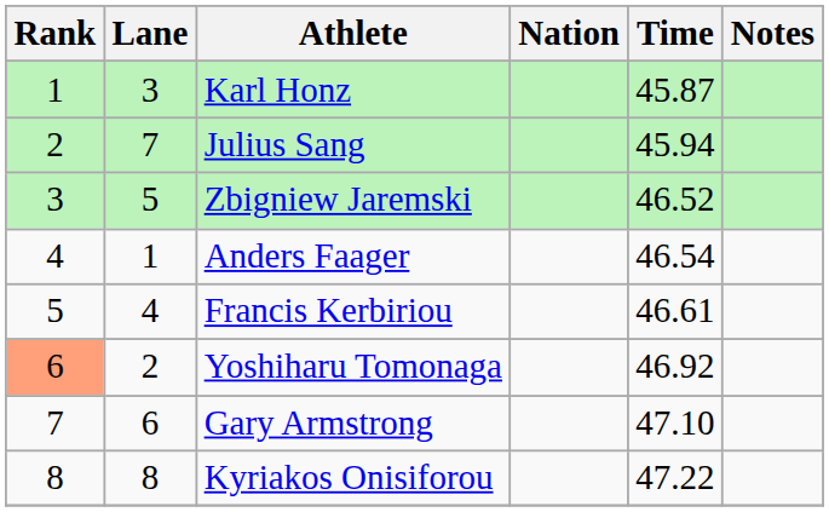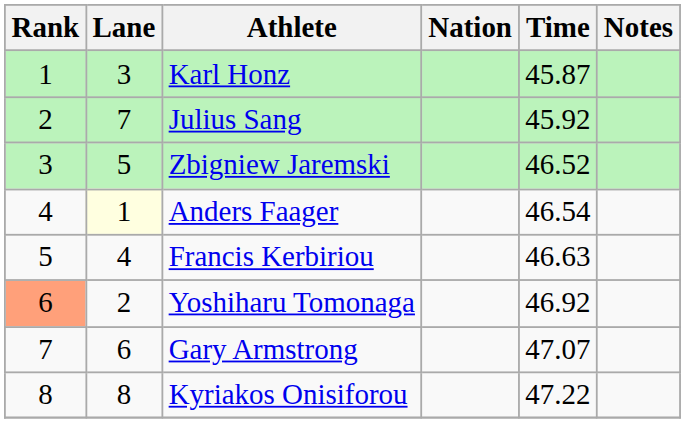 <table class="wikitable sortable" style="text-align:center">
 <tr>
 <th>Rank</th>
 <th>Lane</th>
 <th>Athlete</th>
 <th>Nation</th>
 <th>Time</th>
 <th>Notes</th>
 </tr>
 <tr bgcolor=bbf3bb>
 <td>1</td>
 <td>3</td>
 <td align=left><a href='#'>Karl Honz</a></td>
 <td align=left></td>
 <td>45.87</td>
 <td></td>
 </tr>
 <tr bgcolor=bbf3bb>
 <td>2</td>
 <td>7</td>
 <td align=left><a href='#'>Julius Sang</a></td>
 <td align=left></td>
-<td>45.94</td>
+<td>45.92</td>
 <td></td>
 </tr>
 <tr bgcolor=bbf3bb>
 <td>3</td>
 <td>5</td>
 <td align=left><a href='#'>Zbigniew Jaremski</a></td>
 <td align=left></td>
 <td>46.52</td>
 <td></td>
 </tr>
 <tr>
 <td>4</td>
-<td>1</td>
+<td style="background: lightyellow;">1</td>
 <td align=left><a href='#'>Anders Faager</a></td>
 <td align=left></td>
 <td>46.54</td>
 <td></td>
 </tr>
 <tr>
 <td>5</td>
 <td>4</td>
 <td align=left><a href='#'>Francis Kerbiriou</a></td>
 <td align=left></td>
-<td>46.61</td>
+<td>46.63</td>
 <td></td>
 </tr>
 <tr>
 <td style="background: lightsalmon;">6</td>
 <td>2</td>
 <td align=left><a href='#'>Yoshiharu Tomonaga</a></td>
 <td align=left></td>
 <td>46.92</td>
 <td></td>
 </tr>
 <tr>
 <td>7</td>
 <td>6</td>
 <td align=left><a href='#'>Gary Armstrong</a></td>
 <td align=left></td>
-<td>47.10</td>
+<td>47.07</td>
 <td></td>
 </tr>
 <tr>
 <td>8</td>
 <td>8</td>
 <td align=left><a href='#'>Kyriakos Onisiforou</a></td>
 <td align=left></td>
 <td>47.22</td>
 <td></td>
 </tr>
 <tr>
 </tr>
 </table>
